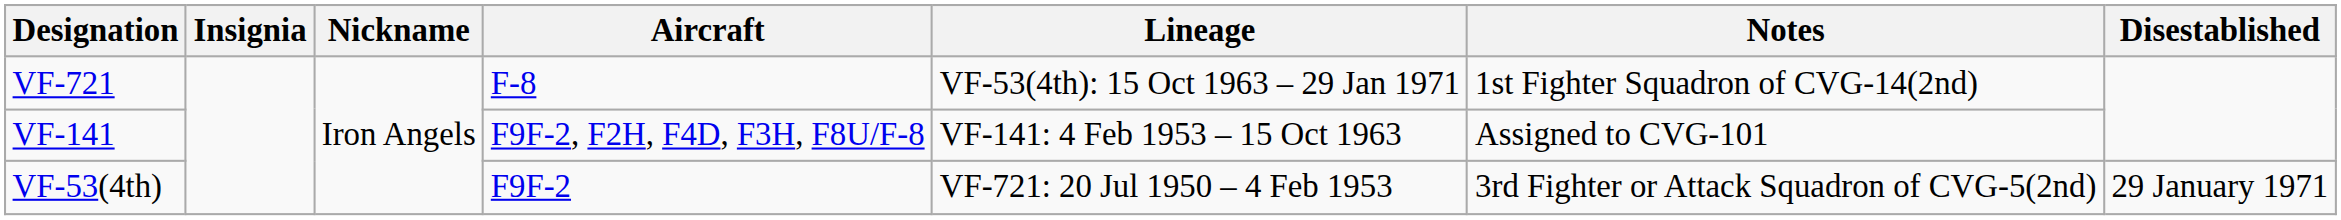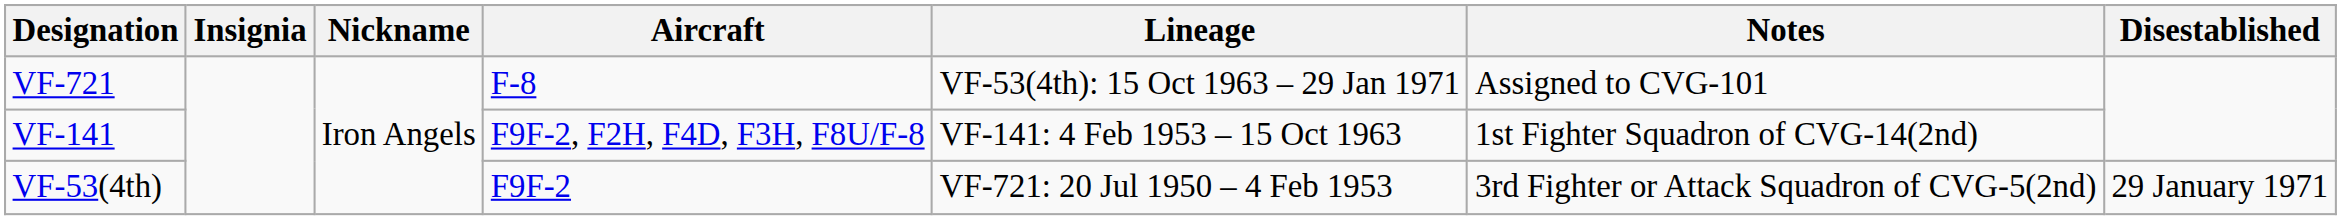 <table class="wikitable">
 <tr>
 <th>Designation</th>
 <th>Insignia</th>
 <th>Nickname</th>
 <th>Aircraft</th>
 <th>Lineage</th>
 <th>Notes</th>
 <th>Disestablished</th>
 </tr>
 <tr>
 <td><a href='#'>VF-721</a></td>
 <td rowspan="3"></td>
 <td rowspan="3">Iron Angels</td>
 <td><a href='#'>F-8</a></td>
 <td style="white-space: nowrap;">VF-53(4th): 15 Oct 1963 – 29 Jan 1971</td>
-<td>1st Fighter Squadron of CVG-14(2nd)</td>
+<td>Assigned to CVG-101</td>
 </tr>
 <tr>
 <td><a href='#'>VF-141</a></td>
 <td><a href='#'>F9F-2</a>, <a href='#'>F2H</a>, <a href='#'>F4D</a>, <a href='#'>F3H</a>, <a href='#'>F8U/F-8</a></td>
 <td>VF-141: 4 Feb 1953 – 15 Oct 1963</td>
-<td>Assigned to CVG-101</td>
+<td>1st Fighter Squadron of CVG-14(2nd)</td>
 </tr>
 <tr>
 <td><a href='#'>VF-53</a>(4th)</td>
 <td><a href='#'>F9F-2</a></td>
 <td>VF-721: 20 Jul 1950 – 4 Feb 1953</td>
 <td>3rd Fighter or Attack Squadron of CVG-5(2nd)</td>
 <td>29 January 1971</td>
 </tr>
 </table>
